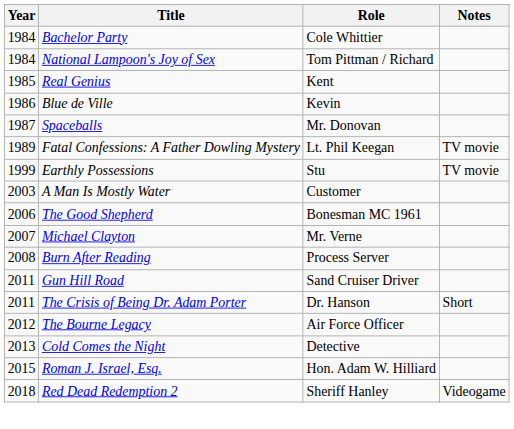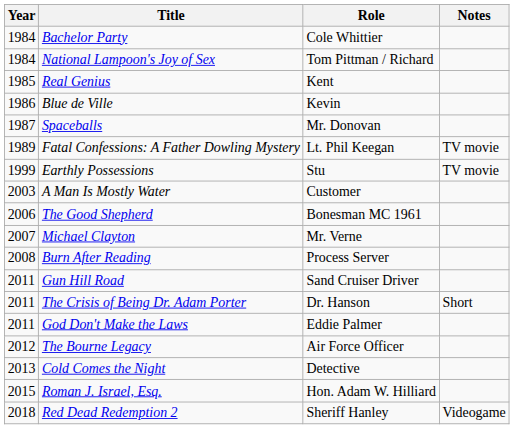 <table class="wikitable">
 <tr>
 <th>Year</th>
 <th>Title</th>
 <th>Role</th>
 <th>Notes</th>
 </tr>
 <tr>
 <td>1984</td>
 <td><em><a href='#'>Bachelor Party</a></em></td>
 <td>Cole Whittier</td>
 <td></td>
 </tr>
 <tr>
 <td>1984</td>
 <td><em><a href='#'>National Lampoon's Joy of Sex</a></em></td>
 <td>Tom Pittman / Richard</td>
 <td></td>
 </tr>
 <tr>
 <td>1985</td>
 <td><em><a href='#'>Real Genius</a></em></td>
 <td>Kent</td>
 <td></td>
 </tr>
 <tr>
 <td>1986</td>
 <td><em>Blue de Ville</em></td>
 <td>Kevin</td>
 <td></td>
 </tr>
 <tr>
 <td>1987</td>
 <td><em><a href='#'>Spaceballs</a></em></td>
 <td>Mr. Donovan</td>
 <td></td>
 </tr>
 <tr>
 <td>1989</td>
 <td><em>Fatal Confessions: A Father Dowling Mystery</em></td>
 <td>Lt. Phil Keegan</td>
 <td>TV movie</td>
 </tr>
 <tr>
 <td>1999</td>
 <td><em>Earthly Possessions</em></td>
 <td>Stu</td>
 <td>TV movie</td>
 </tr>
 <tr>
 <td>2003</td>
 <td><em>A Man Is Mostly Water</em></td>
 <td>Customer</td>
 <td></td>
 </tr>
 <tr>
 <td>2006</td>
 <td><em><a href='#'>The Good Shepherd</a></em></td>
 <td>Bonesman MC 1961</td>
 <td></td>
 </tr>
 <tr>
 <td>2007</td>
 <td><em><a href='#'>Michael Clayton</a></em></td>
 <td>Mr. Verne</td>
 <td></td>
 </tr>
 <tr>
 <td>2008</td>
 <td><em><a href='#'>Burn After Reading</a></em></td>
 <td>Process Server</td>
 <td></td>
 </tr>
 <tr>
 <td>2011</td>
 <td><em><a href='#'>Gun Hill Road</a></em></td>
 <td>Sand Cruiser Driver</td>
 <td></td>
 </tr>
 <tr>
 <td>2011</td>
 <td><em><a href='#'>The Crisis of Being Dr. Adam Porter</a></em></td>
 <td>Dr. Hanson</td>
 <td>Short</td>
 </tr>
 <tr>
+<td>2011</td>
+<td><em><a href='#'>God Don't Make the Laws</a></em></td>
+<td>Eddie Palmer</td>
+<td></td>
+</tr>
+<tr>
 <td>2012</td>
 <td><em><a href='#'>The Bourne Legacy</a></em></td>
 <td>Air Force Officer</td>
 <td></td>
 </tr>
 <tr>
 <td>2013</td>
 <td><em><a href='#'>Cold Comes the Night</a></em></td>
 <td>Detective</td>
 <td></td>
 </tr>
 <tr>
 <td>2015</td>
 <td><em><a href='#'>Roman J. Israel, Esq.</a></em></td>
 <td>Hon. Adam W. Hilliard</td>
 <td></td>
 </tr>
 <tr>
 <td>2018</td>
 <td><em><a href='#'>Red Dead Redemption 2</a></em></td>
 <td>Sheriff Hanley</td>
 <td>Videogame</td>
 </tr>
 </table>
